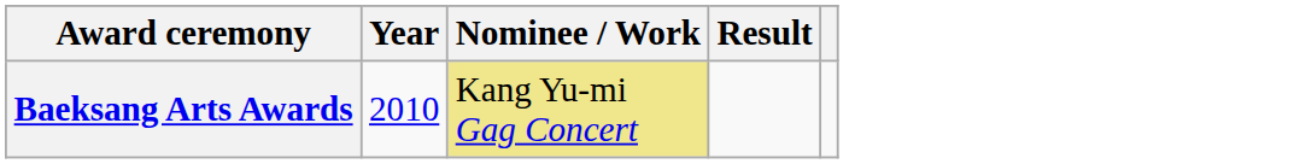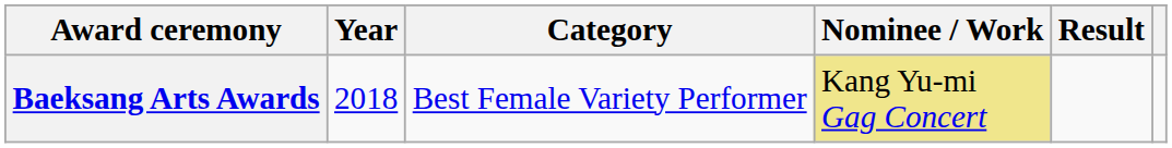 <table class="wikitable plainrowheaders sortable">
 <tr>
 <th scope="col">Award ceremony</th>
 <th scope="col">Year</th>
+<th scope="col">Category</th>
 <th scope="col">Nominee / Work</th>
 <th scope="col">Result</th>
 <th scope="col" class="unsortable"></th>
 </tr>
 <tr>
 <th scope="row"><a href='#'>Baeksang Arts Awards</a></th>
-<td style="text-align:center"><a href='#'>2010</a></td>
+<td style="text-align:center"><a href='#'>2018</a></td>
+<td><a href='#'>Best Female Variety Performer</a></td>
 <td style="background: khaki;">Kang Yu-mi <br> <em><a href='#'>Gag Concert</a></em></td>
 <td></td>
 <td style="text-align:center"></td>
 </tr>
 </table>
